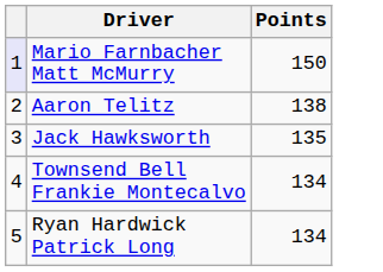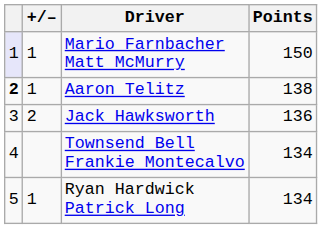 <table class="wikitable" style="font-size: 95%;">
 <tr>
 <th scope="col"></th>
+<th scope="col">+/–</th>
 <th scope="col">Driver</th>
 <th scope="col">Points</th>
 </tr>
 <tr>
 <td align=center style="background: lavender;">1</td>
+<td align="left"> 1</td>
 <td> <a href='#'>Mario Farnbacher</a><br> <a href='#'>Matt McMurry</a></td>
 <td align=right>150</td>
 </tr>
 <tr>
-<td align=center>2</td>
+<td align=center><strong>2</strong></td>
+<td align="left"> 1</td>
 <td> <a href='#'>Aaron Telitz</a></td>
 <td align=right>138</td>
 </tr>
 <tr>
 <td align=center>3</td>
+<td align="left"> 2</td>
 <td> <a href='#'>Jack Hawksworth</a></td>
-<td align=right>135</td>
+<td align=right>136</td>
 </tr>
 <tr>
 <td align=center>4</td>
+<td align="left"></td>
 <td> <a href='#'>Townsend Bell</a><br> <a href='#'>Frankie Montecalvo</a></td>
 <td align=right>134</td>
 </tr>
 <tr>
 <td align=center>5</td>
+<td align="left"> 1</td>
 <td> Ryan Hardwick<br> <a href='#'>Patrick Long</a></td>
 <td align=right>134</td>
 </tr>
 </table>
